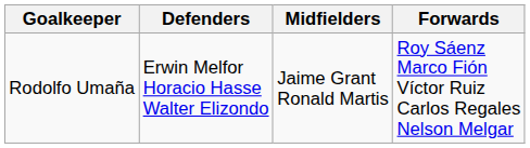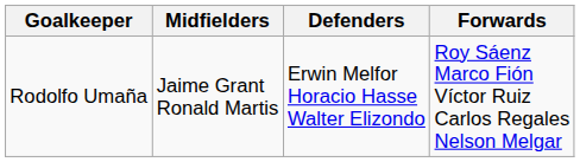 <table class="wikitable">
 <tr>
 <th>Goalkeeper</th>
+<th>Midfielders</th>
 <th>Defenders</th>
-<th>Midfielders</th>
 <th>Forwards</th>
 </tr>
 <tr>
 <td> Rodolfo Umaña</td>
+<td> Jaime Grant<br> Ronald Martis</td>
 <td> Erwin Melfor<br> <a href='#'>Horacio Hasse</a><br> <a href='#'>Walter Elizondo</a></td>
-<td> Jaime Grant<br> Ronald Martis</td>
 <td> <a href='#'>Roy Sáenz</a><br> <a href='#'>Marco Fión</a><br> Víctor Ruiz<br> Carlos Regales<br> <a href='#'>Nelson Melgar</a></td>
 </tr>
 </table>
